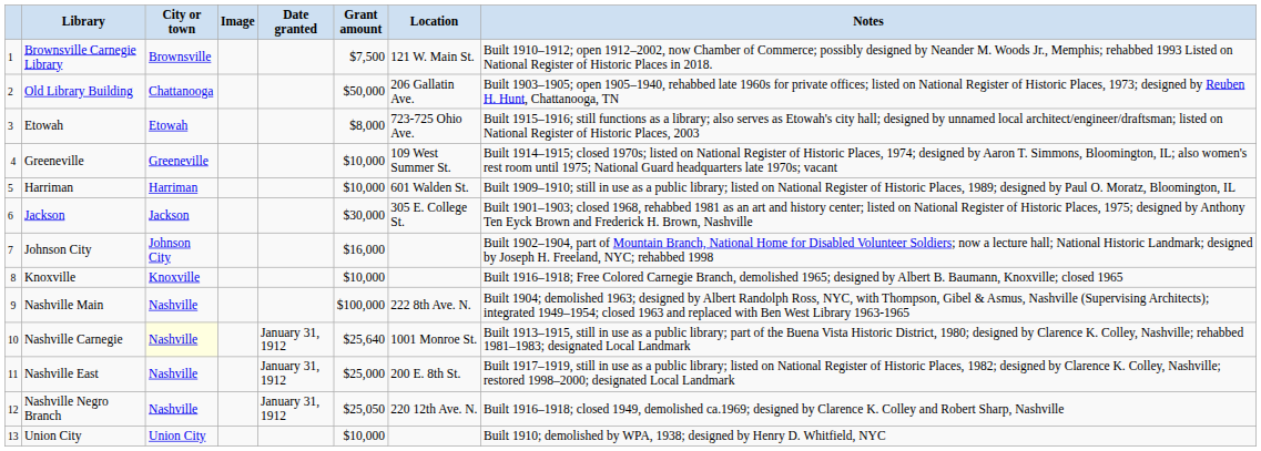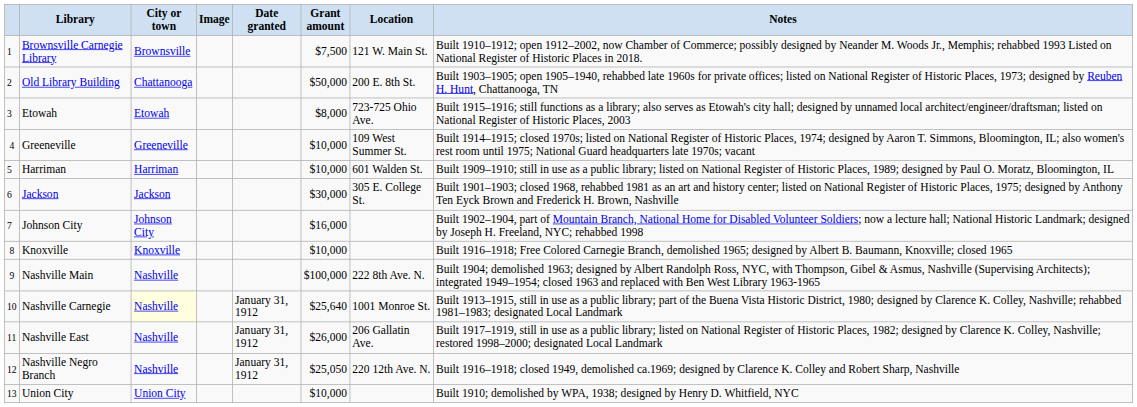 <table class="wikitable sortable" align="center">
 <tr>
 <th style="background-color:#CEE0F2;"></th>
 <th style="background-color:#CEE0F2;">Library</th>
 <th style="background-color:#CEE0F2;">City or<br>town</th>
 <th style="background-color:#CEE0F2;" class="unsortable">Image</th>
 <th style="background-color:#CEE0F2;">Date<br>granted</th>
 <th style="background-color:#CEE0F2;">Grant<br>amount</th>
 <th style="background-color:#CEE0F2;">Location</th>
 <th style="background-color:#CEE0F2;" class="unsortable">Notes</th>
 </tr>
 <tr ->
 <td><small>1</small></td>
 <td><a href='#'>Brownsville Carnegie Library</a></td>
 <td><a href='#'>Brownsville</a></td>
 <td></td>
 <td></td>
 <td align=right>$7,500</td>
 <td>121 W. Main St.</td>
 <td>Built 1910–1912; open 1912–2002, now Chamber of Commerce; possibly designed by Neander M. Woods Jr., Memphis; rehabbed 1993 Listed on National Register of Historic Places in 2018.</td>
 </tr>
 <tr ->
 <td><small>2</small></td>
 <td><a href='#'>Old Library Building</a></td>
 <td><a href='#'>Chattanooga</a></td>
 <td></td>
 <td></td>
 <td align=right>$50,000</td>
-<td>206 Gallatin Ave.</td>
+<td>200 E. 8th St.</td>
 <td>Built 1903–1905; open 1905–1940, rehabbed late 1960s for private offices; listed on National Register of Historic Places, 1973; designed by <a href='#'>Reuben H. Hunt</a>, Chattanooga, TN</td>
 </tr>
 <tr ->
 <td><small>3</small></td>
 <td>Etowah</td>
 <td><a href='#'>Etowah</a></td>
 <td></td>
 <td></td>
 <td align=right>$8,000</td>
 <td>723-725 Ohio Ave.</td>
 <td>Built 1915–1916; still functions as a library; also serves as Etowah's city hall; designed by unnamed local architect/engineer/draftsman; listed on National Register of Historic Places, 2003</td>
 </tr>
 <tr ->
 <td align=center><small>4</small></td>
 <td>Greeneville</td>
 <td><a href='#'>Greeneville</a></td>
 <td></td>
 <td></td>
 <td align=right>$10,000</td>
 <td>109 West Summer St.</td>
 <td>Built 1914–1915; closed 1970s; listed on National Register of Historic Places, 1974; designed by Aaron T. Simmons, Bloomington, IL; also women's rest room until 1975; National Guard headquarters late 1970s; vacant</td>
 </tr>
 <tr ->
 <td><small>5</small></td>
 <td>Harriman</td>
 <td><a href='#'>Harriman</a></td>
 <td></td>
 <td></td>
 <td align=right>$10,000</td>
 <td>601 Walden St.</td>
 <td>Built 1909–1910; still in use as a public library; listed on National Register of Historic Places, 1989; designed by Paul O. Moratz, Bloomington, IL</td>
 </tr>
 <tr ->
 <td><small>6</small></td>
 <td><a href='#'>Jackson</a></td>
 <td><a href='#'>Jackson</a></td>
 <td></td>
 <td></td>
 <td align=right>$30,000</td>
 <td>305 E. College St.</td>
 <td>Built 1901–1903; closed 1968, rehabbed 1981 as an art and history center; listed on National Register of Historic Places, 1975; designed by Anthony Ten Eyck Brown and Frederick H. Brown, Nashville</td>
 </tr>
 <tr ->
 <td><small>7</small></td>
 <td>Johnson City</td>
 <td><a href='#'>Johnson City</a></td>
 <td></td>
 <td></td>
 <td align=right>$16,000</td>
 <td></td>
 <td>Built 1902–1904, part of <a href='#'>Mountain Branch, National Home for Disabled Volunteer Soldiers</a>; now a lecture hall; National Historic Landmark; designed by Joseph H. Freeland, NYC; rehabbed 1998</td>
 </tr>
 <tr ->
 <td align=center><small>8</small></td>
 <td>Knoxville</td>
 <td><a href='#'>Knoxville</a></td>
 <td></td>
 <td></td>
 <td align=right>$10,000</td>
 <td></td>
 <td>Built 1916–1918; Free Colored Carnegie Branch, demolished 1965; designed by Albert B. Baumann, Knoxville; closed 1965</td>
 </tr>
 <tr ->
 <td align=center><small>9</small></td>
 <td>Nashville Main</td>
 <td><a href='#'>Nashville</a></td>
 <td></td>
 <td></td>
 <td align=right>$100,000</td>
 <td>222 8th Ave. N.</td>
 <td>Built 1904; demolished 1963; designed by Albert Randolph Ross, NYC, with Thompson, Gibel & Asmus, Nashville (Supervising Architects); integrated 1949–1954; closed 1963 and replaced with Ben West Library 1963-1965</td>
 </tr>
 <tr ->
 <td><small>10</small></td>
 <td>Nashville Carnegie</td>
 <td style="background: lightyellow;"><a href='#'>Nashville</a></td>
 <td></td>
 <td>January 31, 1912</td>
 <td align=right>$25,640</td>
 <td>1001 Monroe St.</td>
 <td>Built 1913–1915, still in use as a public library; part of the Buena Vista Historic District, 1980; designed by Clarence K. Colley, Nashville; rehabbed 1981–1983; designated Local Landmark</td>
 </tr>
 <tr ->
 <td><small>11</small></td>
 <td>Nashville East</td>
 <td><a href='#'>Nashville</a></td>
 <td></td>
 <td>January 31, 1912</td>
-<td align=right>$25,000</td>
-<td>200 E. 8th St.</td>
+<td align=right>$26,000</td>
+<td>206 Gallatin Ave.</td>
 <td>Built 1917–1919, still in use as a public library; listed on National Register of Historic Places, 1982; designed by Clarence K. Colley, Nashville; restored 1998–2000; designated Local Landmark</td>
 </tr>
 <tr ->
 <td align=center><small>12</small></td>
 <td>Nashville Negro Branch</td>
 <td><a href='#'>Nashville</a></td>
 <td></td>
 <td>January 31, 1912</td>
 <td align=right>$25,050</td>
 <td>220 12th Ave. N.</td>
 <td>Built 1916–1918; closed 1949, demolished ca.1969; designed by Clarence K. Colley and Robert Sharp, Nashville</td>
 </tr>
 <tr ->
 <td align=center><small>13</small></td>
 <td>Union City</td>
 <td><a href='#'>Union City</a></td>
 <td></td>
 <td></td>
 <td align=right>$10,000</td>
 <td></td>
 <td>Built 1910; demolished by WPA, 1938; designed by Henry D. Whitfield, NYC</td>
 </tr>
 </table>
